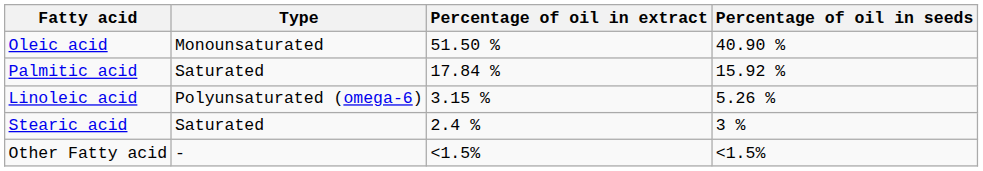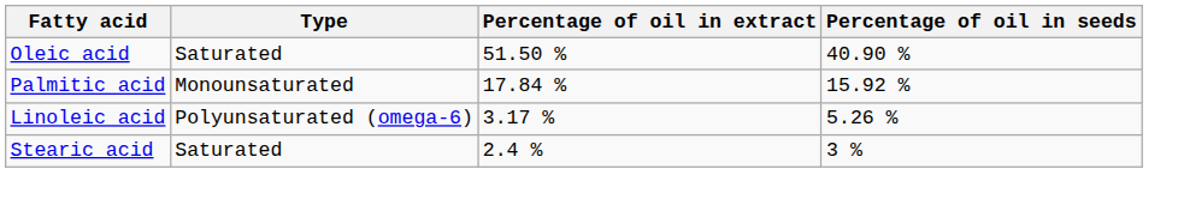 <table class="wikitable">
 <tr>
 <th>Fatty acid</th>
 <th>Type</th>
 <th>Percentage of oil in extract</th>
 <th>Percentage of oil in seeds</th>
 </tr>
 <tr>
 <td><a href='#'>Oleic acid</a></td>
-<td>Monounsaturated</td>
+<td>Saturated</td>
 <td>51.50 %</td>
 <td>40.90 %</td>
 </tr>
 <tr>
 <td><a href='#'>Palmitic acid</a></td>
-<td>Saturated</td>
+<td>Monounsaturated</td>
 <td>17.84 %</td>
 <td>15.92 %</td>
 </tr>
 <tr>
 <td><a href='#'>Linoleic acid</a></td>
 <td>Polyunsaturated (<a href='#'>omega-6</a>)</td>
-<td>3.15 %</td>
+<td>3.17 %</td>
 <td>5.26 %</td>
 </tr>
 <tr>
 <td><a href='#'>Stearic acid</a></td>
 <td>Saturated</td>
 <td>2.4 %</td>
 <td>3 %</td>
 </tr>
-<tr>
-<td>Other Fatty acid</td>
-<td>-</td>
-<td><1.5%</td>
-<td><1.5%</td>
-</tr>
 </table>
